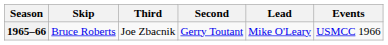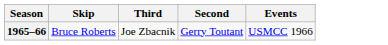 <table class="wikitable">
 <tr>
 <th scope="col">Season</th>
 <th scope="col">Skip</th>
 <th scope="col">Third</th>
 <th scope="col">Second</th>
-<th scope="col">Lead</th>
 <th scope="col">Events</th>
 </tr>
 <tr>
 <th scope="row">1965–66</th>
 <td><a href='#'>Bruce Roberts</a></td>
 <td>Joe Zbacnik</td>
 <td><a href='#'>Gerry Toutant</a></td>
-<td><a href='#'>Mike O'Leary</a></td>
 <td><a href='#'>USMCC</a> 1966 <br> </td>
 </tr>
 </table>
